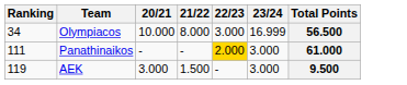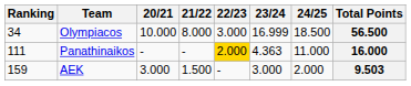 <table class="wikitable sortable">
 <tr>
 <th>Ranking </th>
 <th>Team</th>
 <th>20/21</th>
 <th>21/22</th>
 <th>22/23</th>
 <th>23/24</th>
+<th>24/25</th>
 <th>Total Points</th>
 </tr>
 <tr>
 <td>34</td>
 <td><a href='#'>Olympiacos</a></td>
 <td>10.000</td>
 <td>8.000</td>
 <td>3.000</td>
 <td>16.999</td>
+<td>18.500</td>
 <th>56.500</th>
 </tr>
 <tr>
 <td>111</td>
 <td><a href='#'>Panathinaikos</a></td>
 <td>-</td>
 <td>-</td>
 <td style="background: gold;">2.000</td>
-<td>3.000</td>
-<th>61.000</th>
+<td>4.363</td>
+<td>11.000</td>
+<th>16.000</th>
 </tr>
 <tr>
-<td>119</td>
+<td>159</td>
 <td><a href='#'>AEK</a></td>
 <td>3.000</td>
 <td>1.500</td>
 <td>-</td>
 <td>3.000</td>
-<th>9.500</th>
+<td>2.000</td>
+<th>9.503</th>
 </tr>
 </table>
